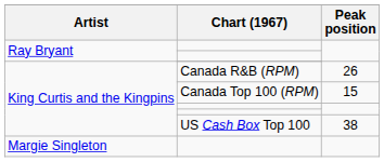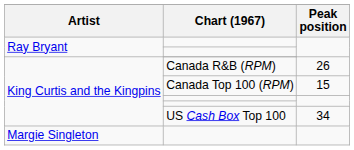 <table class="wikitable">
 <tr>
 </tr>
 <tr>
 <th scope="col">Artist</th>
 <th scope="col">Chart (1967)</th>
 <th scope="col">Peak<br>position</th>
 </tr>
 <tr>
 <td rowspan=2><a href='#'>Ray Bryant</a></td>
 <td></td>
 </tr>
 <tr>
 <td></td>
 </tr>
 <tr>
 <td rowspan=6><a href='#'>King Curtis and the Kingpins</a></td>
 </tr>
 <tr>
 <td>Canada R&B (<em>RPM</em>)</td>
 <td style="text-align:center;">26</td>
 </tr>
 <tr>
 <td>Canada Top 100 (<em>RPM</em>)</td>
 <td style="text-align:center;">15</td>
 </tr>
 <tr>
 <td></td>
 </tr>
 <tr>
 <td></td>
 </tr>
 <tr>
 <td>US <a href='#'><em>Cash Box</em></a> Top 100</td>
-<td align="center">38</td>
+<td align="center">34</td>
 </tr>
 <tr>
 <td><a href='#'>Margie Singleton</a></td>
 <td></td>
 </tr>
 </table>
